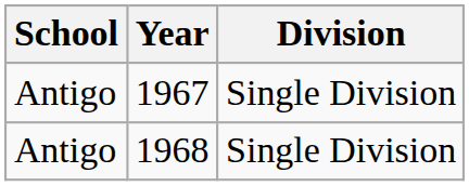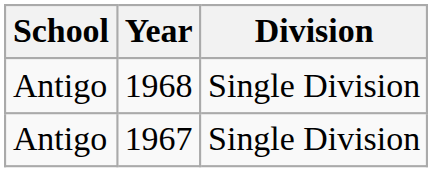 <table class="wikitable">
 <tr>
 <th>School</th>
 <th>Year</th>
 <th>Division</th>
 </tr>
 <tr>
 <td>Antigo</td>
-<td>1967</td>
+<td>1968</td>
 <td>Single Division</td>
 </tr>
 <tr>
 <td>Antigo</td>
-<td>1968</td>
+<td>1967</td>
 <td>Single Division</td>
 </tr>
 </table>
